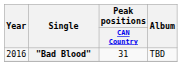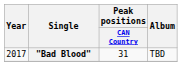 <table class="wikitable plainrowheaders" style="text-align:center;">
 <tr>
 <th rowspan="2">Year</th>
 <th rowspan="2" style="width:8em;">Single</th>
 <th>Peak<br>positions</th>
 <th rowspan="2">Album</th>
 </tr>
 <tr style="font-size:smaller;">
 <th><a href='#'>CAN<br>Country</a><br></th>
 </tr>
 <tr>
-<td>2016</td>
+<td>2017</td>
 <th scope="row">"Bad Blood"</th>
 <td>31</td>
 <td align="left">TBD</td>
 </tr>
 <tr>
 </tr>
 </table>
